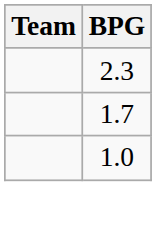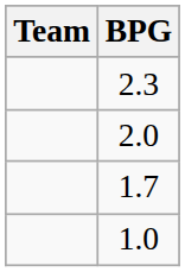 <table class=wikitable>
 <tr>
 <th>Team</th>
 <th>BPG</th>
 </tr>
 <tr>
 <td></td>
 <td align=center>2.3</td>
 </tr>
 <tr>
 <td></td>
+<td align=center>2.0</td>
+</tr>
+<tr>
+<td></td>
 <td align=center>1.7</td>
 </tr>
 <tr>
 <td></td>
 <td align=center>1.0</td>
 </tr>
 </table>
